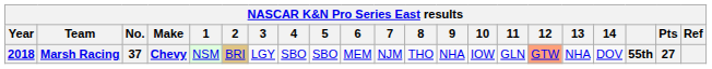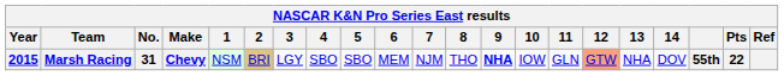 <table class="wikitable" style="text-align:center; font-size:75%">
 <tr>
 <th colspan=21><a href='#'>NASCAR K&N Pro Series East</a> results</th>
 </tr>
 <tr>
 <th>Year</th>
 <th>Team</th>
 <th>No.</th>
 <th>Make</th>
 <th>1</th>
 <th>2</th>
 <th>3</th>
 <th>4</th>
 <th>5</th>
 <th>6</th>
 <th>7</th>
 <th>8</th>
 <th>9</th>
 <th>10</th>
 <th>11</th>
 <th>12</th>
 <th>13</th>
 <th>14</th>
 <th></th>
 <th>Pts</th>
 <th>Ref</th>
 </tr>
 <tr>
-<th><a href='#'>2018</a></th>
+<th><a href='#'>2015</a></th>
 <th><a href='#'>Marsh Racing</a></th>
-<th>37</th>
+<th>31</th>
 <th><a href='#'>Chevy</a></th>
 <td style="background:#DFFFDF;"><a href='#'>NSM</a><br></td>
 <td style="background:#DFC484;"><a href='#'>BRI</a><br></td>
 <td><a href='#'>LGY</a></td>
 <td><a href='#'>SBO</a></td>
 <td><a href='#'>SBO</a></td>
 <td><a href='#'>MEM</a></td>
 <td><a href='#'>NJM</a></td>
 <td><a href='#'>THO</a></td>
-<td><a href='#'>NHA</a></td>
+<td><strong><a href='#'>NHA</a></strong></td>
 <td><a href='#'>IOW</a></td>
 <td><a href='#'>GLN</a></td>
 <td style="background: lightsalmon;"><a href='#'>GTW</a></td>
 <td><a href='#'>NHA</a></td>
 <td><a href='#'>DOV</a></td>
 <th>55th</th>
-<th>27</th>
+<th>22</th>
 <th></th>
 </tr>
 </table>
